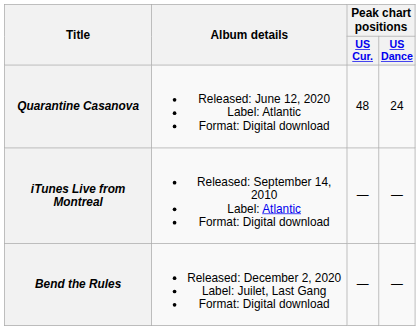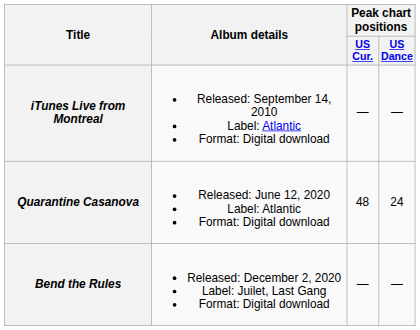 <table class="wikitable plainrowheaders" style="text-align:center;">
 <tr>
 <th scope="col" rowspan="2" style="width:12em;">Title</th>
 <th scope="col" rowspan="2" style="width:16em;">Album details</th>
 <th scope="col" colspan="2">Peak chart positions</th>
 </tr>
 <tr>
 <th scope="col" style="width:2.5em;font-size:90%;"><a href='#'>US<br>Cur.</a><br></th>
 <th scope="col" style="width:2.5em;font-size:90%;"><a href='#'>US Dance</a><br></th>
 </tr>
 <tr>
+<th scope="row"><em>iTunes Live from Montreal</em></th>
+<td><br><ul><li>Released: September 14, 2010</li><li>Label: <a href='#'>Atlantic</a></li><li>Format: Digital download</li></ul></td>
+<td>—</td>
+<td>—</td>
+</tr>
+<tr>
 <th scope="row"><em>Quarantine Casanova</em></th>
 <td><br><ul><li>Released: June 12, 2020</li><li>Label: Atlantic</li><li>Format: Digital download</li></ul></td>
 <td>48</td>
 <td>24</td>
-</tr>
-<tr>
-<th scope="row"><em>iTunes Live from Montreal</em></th>
-<td><br><ul><li>Released: September 14, 2010</li><li>Label: <a href='#'>Atlantic</a></li><li>Format: Digital download</li></ul></td>
-<td>—</td>
-<td>—</td>
 </tr>
 <tr>
 <th scope="row"><em>Bend the Rules</em></th>
 <td><br><ul><li>Released: December 2, 2020</li><li>Label: Juilet, Last Gang</li><li>Format: Digital download</li></ul></td>
 <td>—</td>
 <td>—</td>
 </tr>
 </table>
